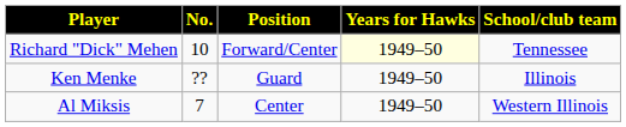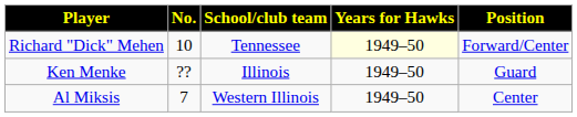 <table class="wikitable sortable sortable" style="text-align:center">
 <tr>
 <th style="background:#000000;color:#FFFF00;">Player</th>
 <th style="background:#000000;color:#FFFF00;">No.</th>
+<th style="background:#000000;color:#FFFF00;">School/club team</th>
+<th style="background:#000000;color:#FFFF00;">Years for Hawks</th>
 <th style="background:#000000;color:#FFFF00;">Position</th>
-<th style="background:#000000;color:#FFFF00;">Years for Hawks</th>
-<th style="background:#000000;color:#FFFF00;">School/club team</th>
 </tr>
 <tr>
 <td><a href='#'>Richard "Dick" Mehen</a></td>
 <td>10</td>
+<td><a href='#'>Tennessee</a></td>
+<td style="background: lightyellow;">1949–50</td>
 <td><a href='#'>Forward/Center</a></td>
-<td style="background: lightyellow;">1949–50</td>
-<td><a href='#'>Tennessee</a></td>
 </tr>
 <tr>
 <td><a href='#'>Ken Menke</a></td>
 <td>??</td>
+<td><a href='#'>Illinois</a></td>
+<td>1949–50</td>
 <td><a href='#'>Guard</a></td>
-<td>1949–50</td>
-<td><a href='#'>Illinois</a></td>
 </tr>
 <tr>
 <td><a href='#'>Al Miksis</a></td>
 <td>7</td>
+<td><a href='#'>Western Illinois</a></td>
+<td>1949–50</td>
 <td><a href='#'>Center</a></td>
-<td>1949–50</td>
-<td><a href='#'>Western Illinois</a></td>
 </tr>
 </table>
